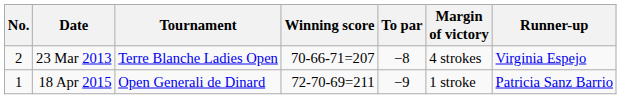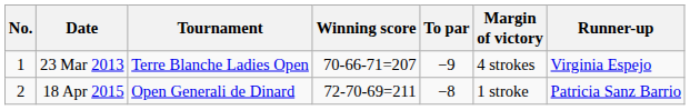 <table class="wikitable" style="font-size:95%;">
 <tr>
 <th>No.</th>
 <th>Date</th>
 <th>Tournament</th>
 <th>Winning score</th>
 <th>To par</th>
 <th>Margin<br>of victory</th>
 <th>Runner-up</th>
 </tr>
 <tr>
-<td align=center>2</td>
+<td align=center>1</td>
 <td align=right>23 Mar <a href='#'>2013</a></td>
 <td><a href='#'>Terre Blanche Ladies Open</a></td>
 <td align=right>70-66-71=207</td>
-<td align=center>−8</td>
+<td align=center>−9</td>
 <td>4 strokes</td>
 <td> <a href='#'>Virginia Espejo</a></td>
 </tr>
 <tr>
-<td align=center>1</td>
+<td align=center>2</td>
 <td align=right>18 Apr <a href='#'>2015</a></td>
 <td><a href='#'>Open Generali de Dinard</a></td>
 <td align=right>72-70-69=211</td>
-<td align=center>−9</td>
+<td align=center>−8</td>
 <td>1 stroke</td>
 <td> <a href='#'>Patricia Sanz Barrio</a></td>
 </tr>
 </table>
